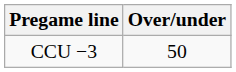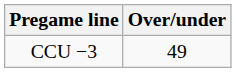 <table class="wikitable">
 <tr align="center">
 <th style=>Pregame line</th>
 <th style=>Over/under</th>
 </tr>
 <tr align="center">
 <td>CCU −3</td>
-<td>50</td>
+<td>49</td>
 </tr>
 </table>
